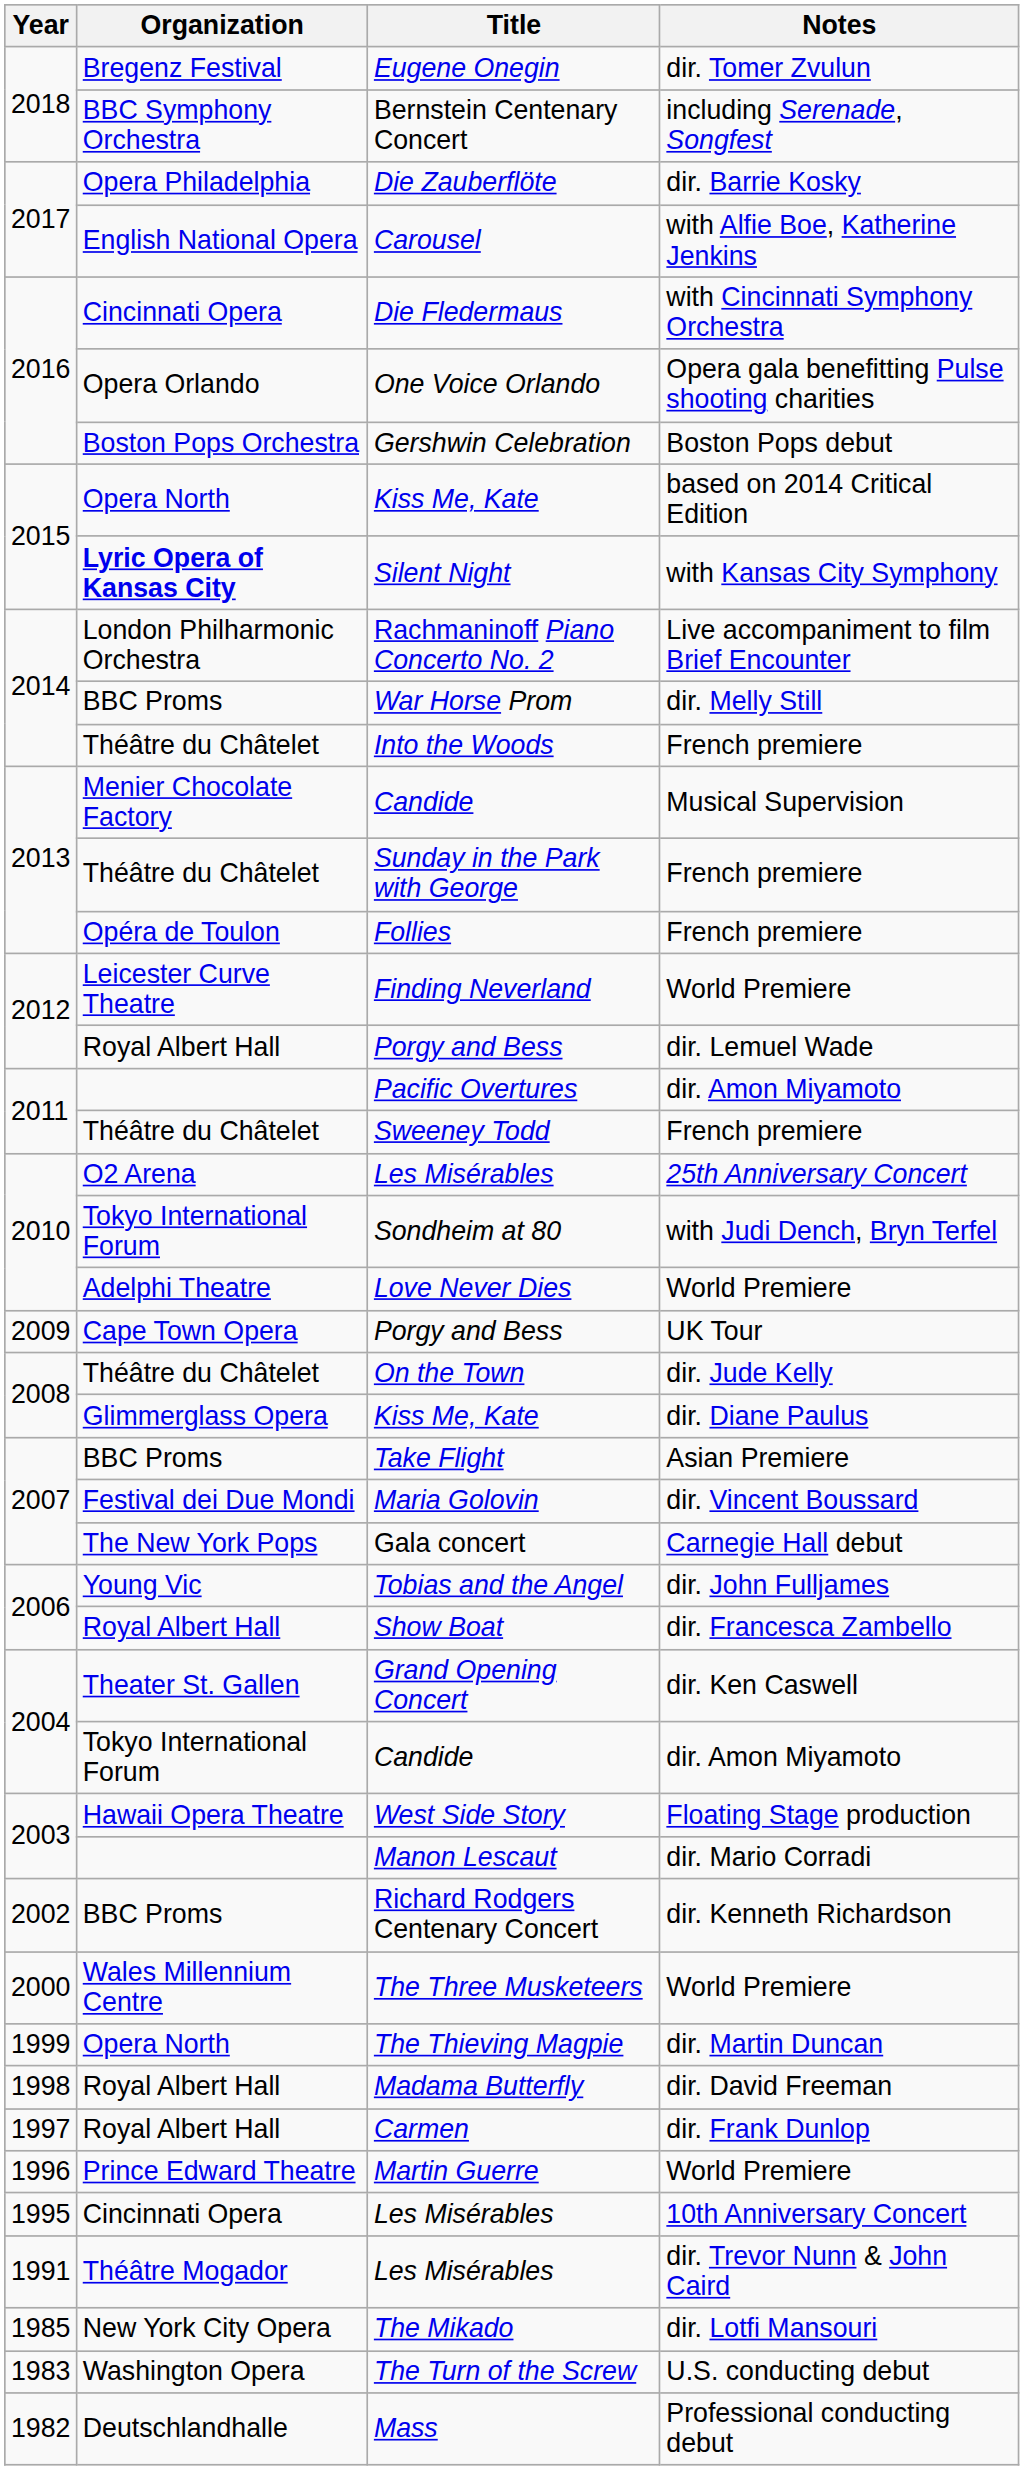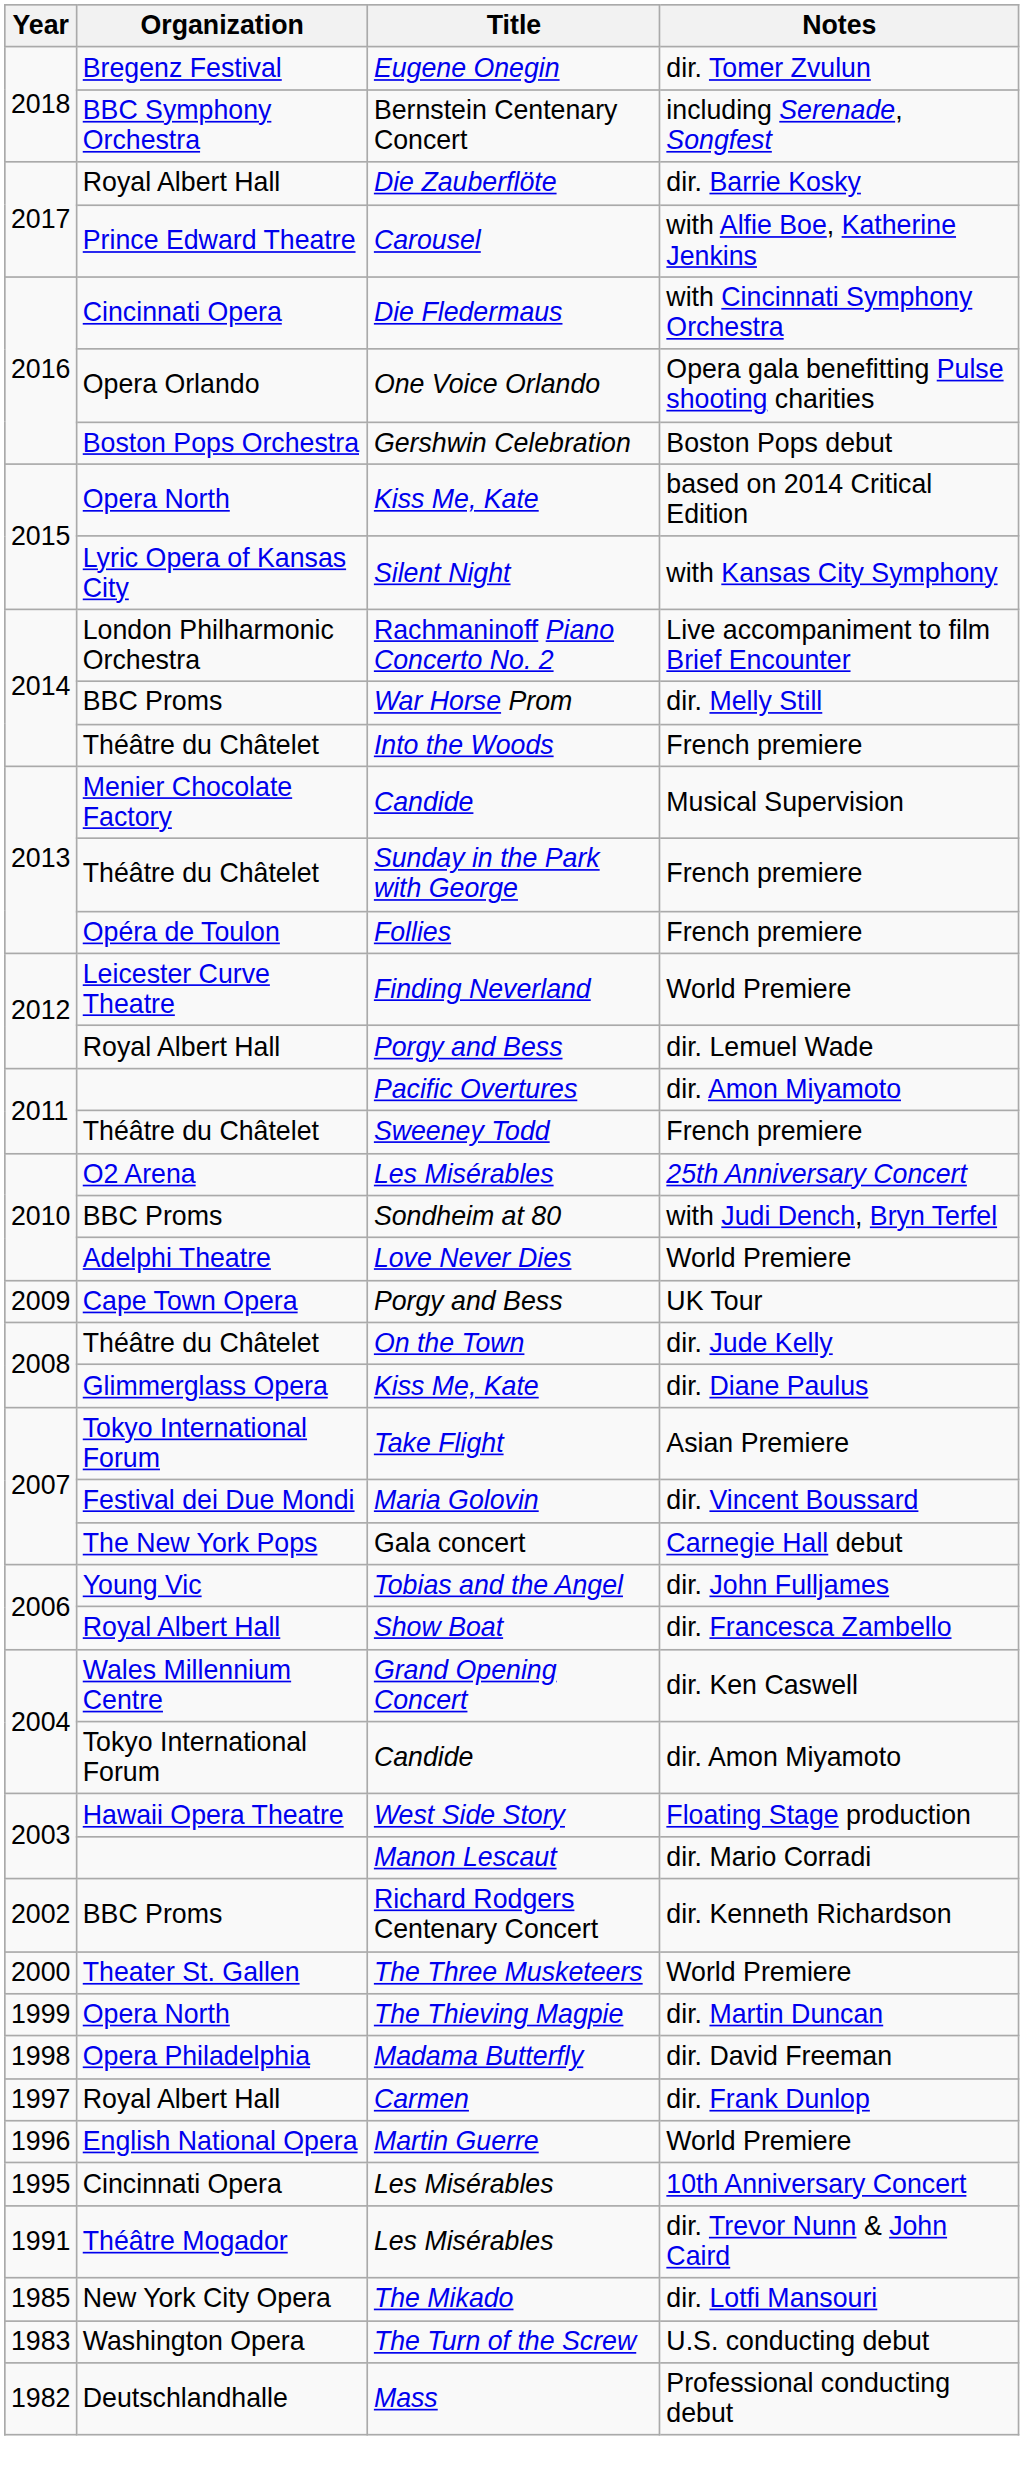 <table class="wikitable">
 <tr>
 <th>Year</th>
 <th>Organization</th>
 <th>Title</th>
 <th>Notes</th>
 </tr>
 <tr>
 <td rowspan="2">2018</td>
 <td><a href='#'>Bregenz Festival</a></td>
 <td><em><a href='#'>Eugene Onegin</a></em></td>
 <td>dir. <a href='#'>Tomer Zvulun</a></td>
 </tr>
 <tr>
 <td><a href='#'>BBC Symphony Orchestra</a></td>
 <td>Bernstein Centenary Concert</td>
 <td>including <em><a href='#'>Serenade</a></em>, <em><a href='#'>Songfest</a></em></td>
 </tr>
 <tr>
 <td rowspan="2">2017</td>
-<td><a href='#'>Opera Philadelphia</a></td>
+<td>Royal Albert Hall</td>
 <td><em><a href='#'>Die Zauberflöte</a></em></td>
 <td>dir. <a href='#'>Barrie Kosky</a></td>
 </tr>
 <tr>
-<td><a href='#'>English National Opera</a></td>
+<td><a href='#'>Prince Edward Theatre</a></td>
 <td><em><a href='#'>Carousel</a></em></td>
 <td>with <a href='#'>Alfie Boe</a>, <a href='#'>Katherine Jenkins</a></td>
 </tr>
 <tr>
 <td rowspan="3">2016</td>
 <td><a href='#'>Cincinnati Opera</a></td>
 <td><em><a href='#'>Die Fledermaus</a></em></td>
 <td>with <a href='#'>Cincinnati Symphony Orchestra</a></td>
 </tr>
 <tr>
 <td>Opera Orlando</td>
 <td><em>One Voice Orlando</em></td>
 <td>Opera gala benefitting <a href='#'>Pulse shooting</a> charities</td>
 </tr>
 <tr>
 <td><a href='#'>Boston Pops Orchestra</a></td>
 <td><em>Gershwin Celebration</em></td>
 <td>Boston Pops debut</td>
 </tr>
 <tr>
 <td rowspan="2">2015</td>
 <td><a href='#'>Opera North</a></td>
 <td><em><a href='#'>Kiss Me, Kate</a></em></td>
 <td>based on 2014 Critical Edition</td>
 </tr>
 <tr>
-<td><strong><a href='#'>Lyric Opera of Kansas City</a></strong></td>
+<td><a href='#'>Lyric Opera of Kansas City</a></td>
 <td><em><a href='#'>Silent Night</a></em></td>
 <td>with <a href='#'>Kansas City Symphony</a></td>
 </tr>
 <tr>
 <td rowspan="3">2014</td>
 <td>London Philharmonic Orchestra</td>
 <td><a href='#'>Rachmaninoff</a> <em><a href='#'>Piano Concerto No. 2</a></em></td>
 <td>Live accompaniment to film <a href='#'>Brief Encounter</a></td>
 </tr>
 <tr>
 <td>BBC Proms</td>
 <td><em><a href='#'>War Horse</a> Prom</em></td>
 <td>dir. <a href='#'>Melly Still</a></td>
 </tr>
 <tr>
 <td>Théâtre du Châtelet</td>
 <td><em><a href='#'>Into the Woods</a></em></td>
 <td>French premiere</td>
 </tr>
 <tr>
 <td rowspan="3">2013</td>
 <td><a href='#'>Menier Chocolate Factory</a></td>
 <td><em><a href='#'>Candide</a></em></td>
 <td>Musical Supervision</td>
 </tr>
 <tr>
 <td>Théâtre du Châtelet</td>
 <td><em><a href='#'>Sunday in the Park with George</a></em></td>
 <td>French premiere</td>
 </tr>
 <tr>
 <td><a href='#'>Opéra de Toulon</a></td>
 <td><em><a href='#'>Follies</a></em></td>
 <td>French premiere</td>
 </tr>
 <tr>
 <td rowspan="2">2012</td>
 <td><a href='#'>Leicester Curve Theatre</a></td>
 <td><em><a href='#'>Finding Neverland</a></em></td>
 <td>World Premiere</td>
 </tr>
 <tr>
 <td>Royal Albert Hall</td>
 <td><em><a href='#'>Porgy and Bess</a></em></td>
 <td>dir. Lemuel Wade</td>
 </tr>
 <tr>
 <td rowspan="2">2011</td>
 <td></td>
 <td><em><a href='#'>Pacific Overtures</a></em></td>
 <td>dir. <a href='#'>Amon Miyamoto</a></td>
 </tr>
 <tr>
 <td>Théâtre du Châtelet</td>
 <td><em><a href='#'>Sweeney Todd</a></em></td>
 <td>French premiere</td>
 </tr>
 <tr>
 <td rowspan="3">2010</td>
 <td><a href='#'>O2 Arena</a></td>
 <td><a href='#'><em>Les Misérables</em></a></td>
 <td><em><a href='#'>25th Anniversary Concert</a></em></td>
 </tr>
 <tr>
-<td><a href='#'>Tokyo International Forum</a></td>
+<td>BBC Proms</td>
 <td><em>Sondheim at 80</em></td>
 <td>with <a href='#'>Judi Dench</a>, <a href='#'>Bryn Terfel</a></td>
 </tr>
 <tr>
 <td><a href='#'>Adelphi Theatre</a></td>
 <td><em><a href='#'>Love Never Dies</a></em></td>
 <td>World Premiere</td>
 </tr>
 <tr>
 <td>2009</td>
 <td><a href='#'>Cape Town Opera</a></td>
 <td><em>Porgy and Bess</em></td>
 <td>UK Tour</td>
 </tr>
 <tr>
 <td rowspan="2">2008</td>
 <td>Théâtre du Châtelet</td>
 <td><em><a href='#'>On the Town</a></em></td>
 <td>dir. <a href='#'>Jude Kelly</a></td>
 </tr>
 <tr>
 <td><a href='#'>Glimmerglass Opera</a></td>
 <td><em><a href='#'>Kiss Me, Kate</a></em></td>
 <td>dir. <a href='#'>Diane Paulus</a></td>
 </tr>
 <tr>
 <td rowspan="3">2007</td>
-<td>BBC Proms</td>
+<td><a href='#'>Tokyo International Forum</a></td>
 <td><em><a href='#'>Take Flight</a></em></td>
 <td>Asian Premiere</td>
 </tr>
 <tr>
 <td><a href='#'>Festival dei Due Mondi</a></td>
 <td><em><a href='#'>Maria Golovin</a></em></td>
 <td>dir. <a href='#'>Vincent Boussard</a></td>
 </tr>
 <tr>
 <td><a href='#'>The New York Pops</a></td>
 <td>Gala concert</td>
 <td><a href='#'>Carnegie Hall</a> debut</td>
 </tr>
 <tr>
 <td rowspan="2">2006</td>
 <td><a href='#'>Young Vic</a></td>
 <td><em><a href='#'>Tobias and the Angel</a></em></td>
 <td>dir. <a href='#'>John Fulljames</a></td>
 </tr>
 <tr>
 <td><a href='#'>Royal Albert Hall</a></td>
 <td><em><a href='#'>Show Boat</a></em></td>
 <td>dir. <a href='#'>Francesca Zambello</a></td>
 </tr>
 <tr>
 <td rowspan="2">2004</td>
-<td><a href='#'>Theater St. Gallen</a></td>
+<td><a href='#'>Wales Millennium Centre</a></td>
 <td><em><a href='#'>Grand Opening Concert</a></em></td>
 <td>dir. Ken Caswell</td>
 </tr>
 <tr>
 <td>Tokyo International Forum</td>
 <td><em>Candide</em></td>
 <td>dir. Amon Miyamoto</td>
 </tr>
 <tr>
 <td rowspan="2">2003</td>
 <td><a href='#'>Hawaii Opera Theatre</a></td>
 <td><em><a href='#'>West Side Story</a></em></td>
 <td><a href='#'>Floating Stage</a> production</td>
 </tr>
 <tr>
 <td></td>
 <td><em><a href='#'>Manon Lescaut</a></em></td>
 <td>dir. Mario Corradi</td>
 </tr>
 <tr>
 <td>2002</td>
 <td>BBC Proms</td>
 <td><a href='#'>Richard Rodgers</a> Centenary Concert</td>
 <td>dir. Kenneth Richardson</td>
 </tr>
 <tr>
 <td>2000</td>
-<td><a href='#'>Wales Millennium Centre</a></td>
+<td><a href='#'>Theater St. Gallen</a></td>
 <td><em><a href='#'>The Three Musketeers</a></em></td>
 <td>World Premiere</td>
 </tr>
 <tr>
 <td>1999</td>
 <td><a href='#'>Opera North</a></td>
 <td><em><a href='#'>The Thieving Magpie</a></em></td>
 <td>dir. <a href='#'>Martin Duncan</a></td>
 </tr>
 <tr>
 <td>1998</td>
-<td>Royal Albert Hall</td>
+<td><a href='#'>Opera Philadelphia</a></td>
 <td><em><a href='#'>Madama Butterfly</a></em></td>
 <td>dir. David Freeman</td>
 </tr>
 <tr>
 <td>1997</td>
 <td>Royal Albert Hall</td>
 <td><em><a href='#'>Carmen</a></em></td>
 <td>dir. <a href='#'>Frank Dunlop</a></td>
 </tr>
 <tr>
 <td>1996</td>
-<td><a href='#'>Prince Edward Theatre</a></td>
+<td><a href='#'>English National Opera</a></td>
 <td><em><a href='#'>Martin Guerre</a></em></td>
 <td>World Premiere</td>
 </tr>
 <tr>
 <td>1995</td>
 <td>Cincinnati Opera</td>
 <td><em>Les Misérables</em></td>
 <td><a href='#'>10th Anniversary Concert</a></td>
 </tr>
 <tr>
 <td>1991</td>
 <td><a href='#'>Théâtre Mogador</a></td>
 <td><em>Les Misérables</em></td>
 <td>dir. <a href='#'>Trevor Nunn</a> & <a href='#'>John Caird</a></td>
 </tr>
 <tr>
 <td>1985</td>
 <td>New York City Opera</td>
 <td><em><a href='#'>The Mikado</a></em></td>
 <td>dir. <a href='#'>Lotfi Mansouri</a></td>
 </tr>
 <tr>
 <td>1983</td>
 <td>Washington Opera</td>
 <td><a href='#'><em>The Turn of the Screw</em></a></td>
 <td>U.S. conducting debut</td>
 </tr>
 <tr>
 <td>1982</td>
 <td>Deutschlandhalle</td>
 <td><em><a href='#'>Mass</a></em></td>
 <td>Professional conducting debut</td>
 </tr>
 </table>
